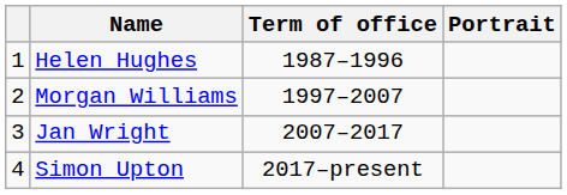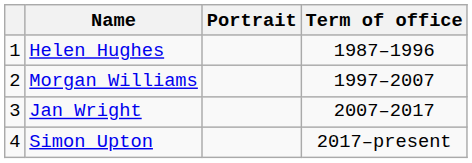 <table class="wikitable">
 <tr>
 <th></th>
 <th>Name</th>
+<th>Portrait</th>
 <th>Term of office</th>
-<th>Portrait</th>
 </tr>
 <tr>
 <td align=center>1</td>
 <td><a href='#'>Helen Hughes</a></td>
+<td></td>
 <td align=center>1987–1996</td>
-<td></td>
 </tr>
 <tr>
 <td align=center>2</td>
 <td><a href='#'>Morgan Williams</a></td>
+<td></td>
 <td align=center>1997–2007</td>
-<td></td>
 </tr>
 <tr>
 <td align=center>3</td>
 <td><a href='#'>Jan Wright</a></td>
+<td></td>
 <td align=center>2007–2017</td>
-<td></td>
 </tr>
 <tr>
 <td align=center>4</td>
 <td><a href='#'>Simon Upton</a></td>
+<td></td>
 <td align=center>2017–present</td>
-<td></td>
 </tr>
 </table>
